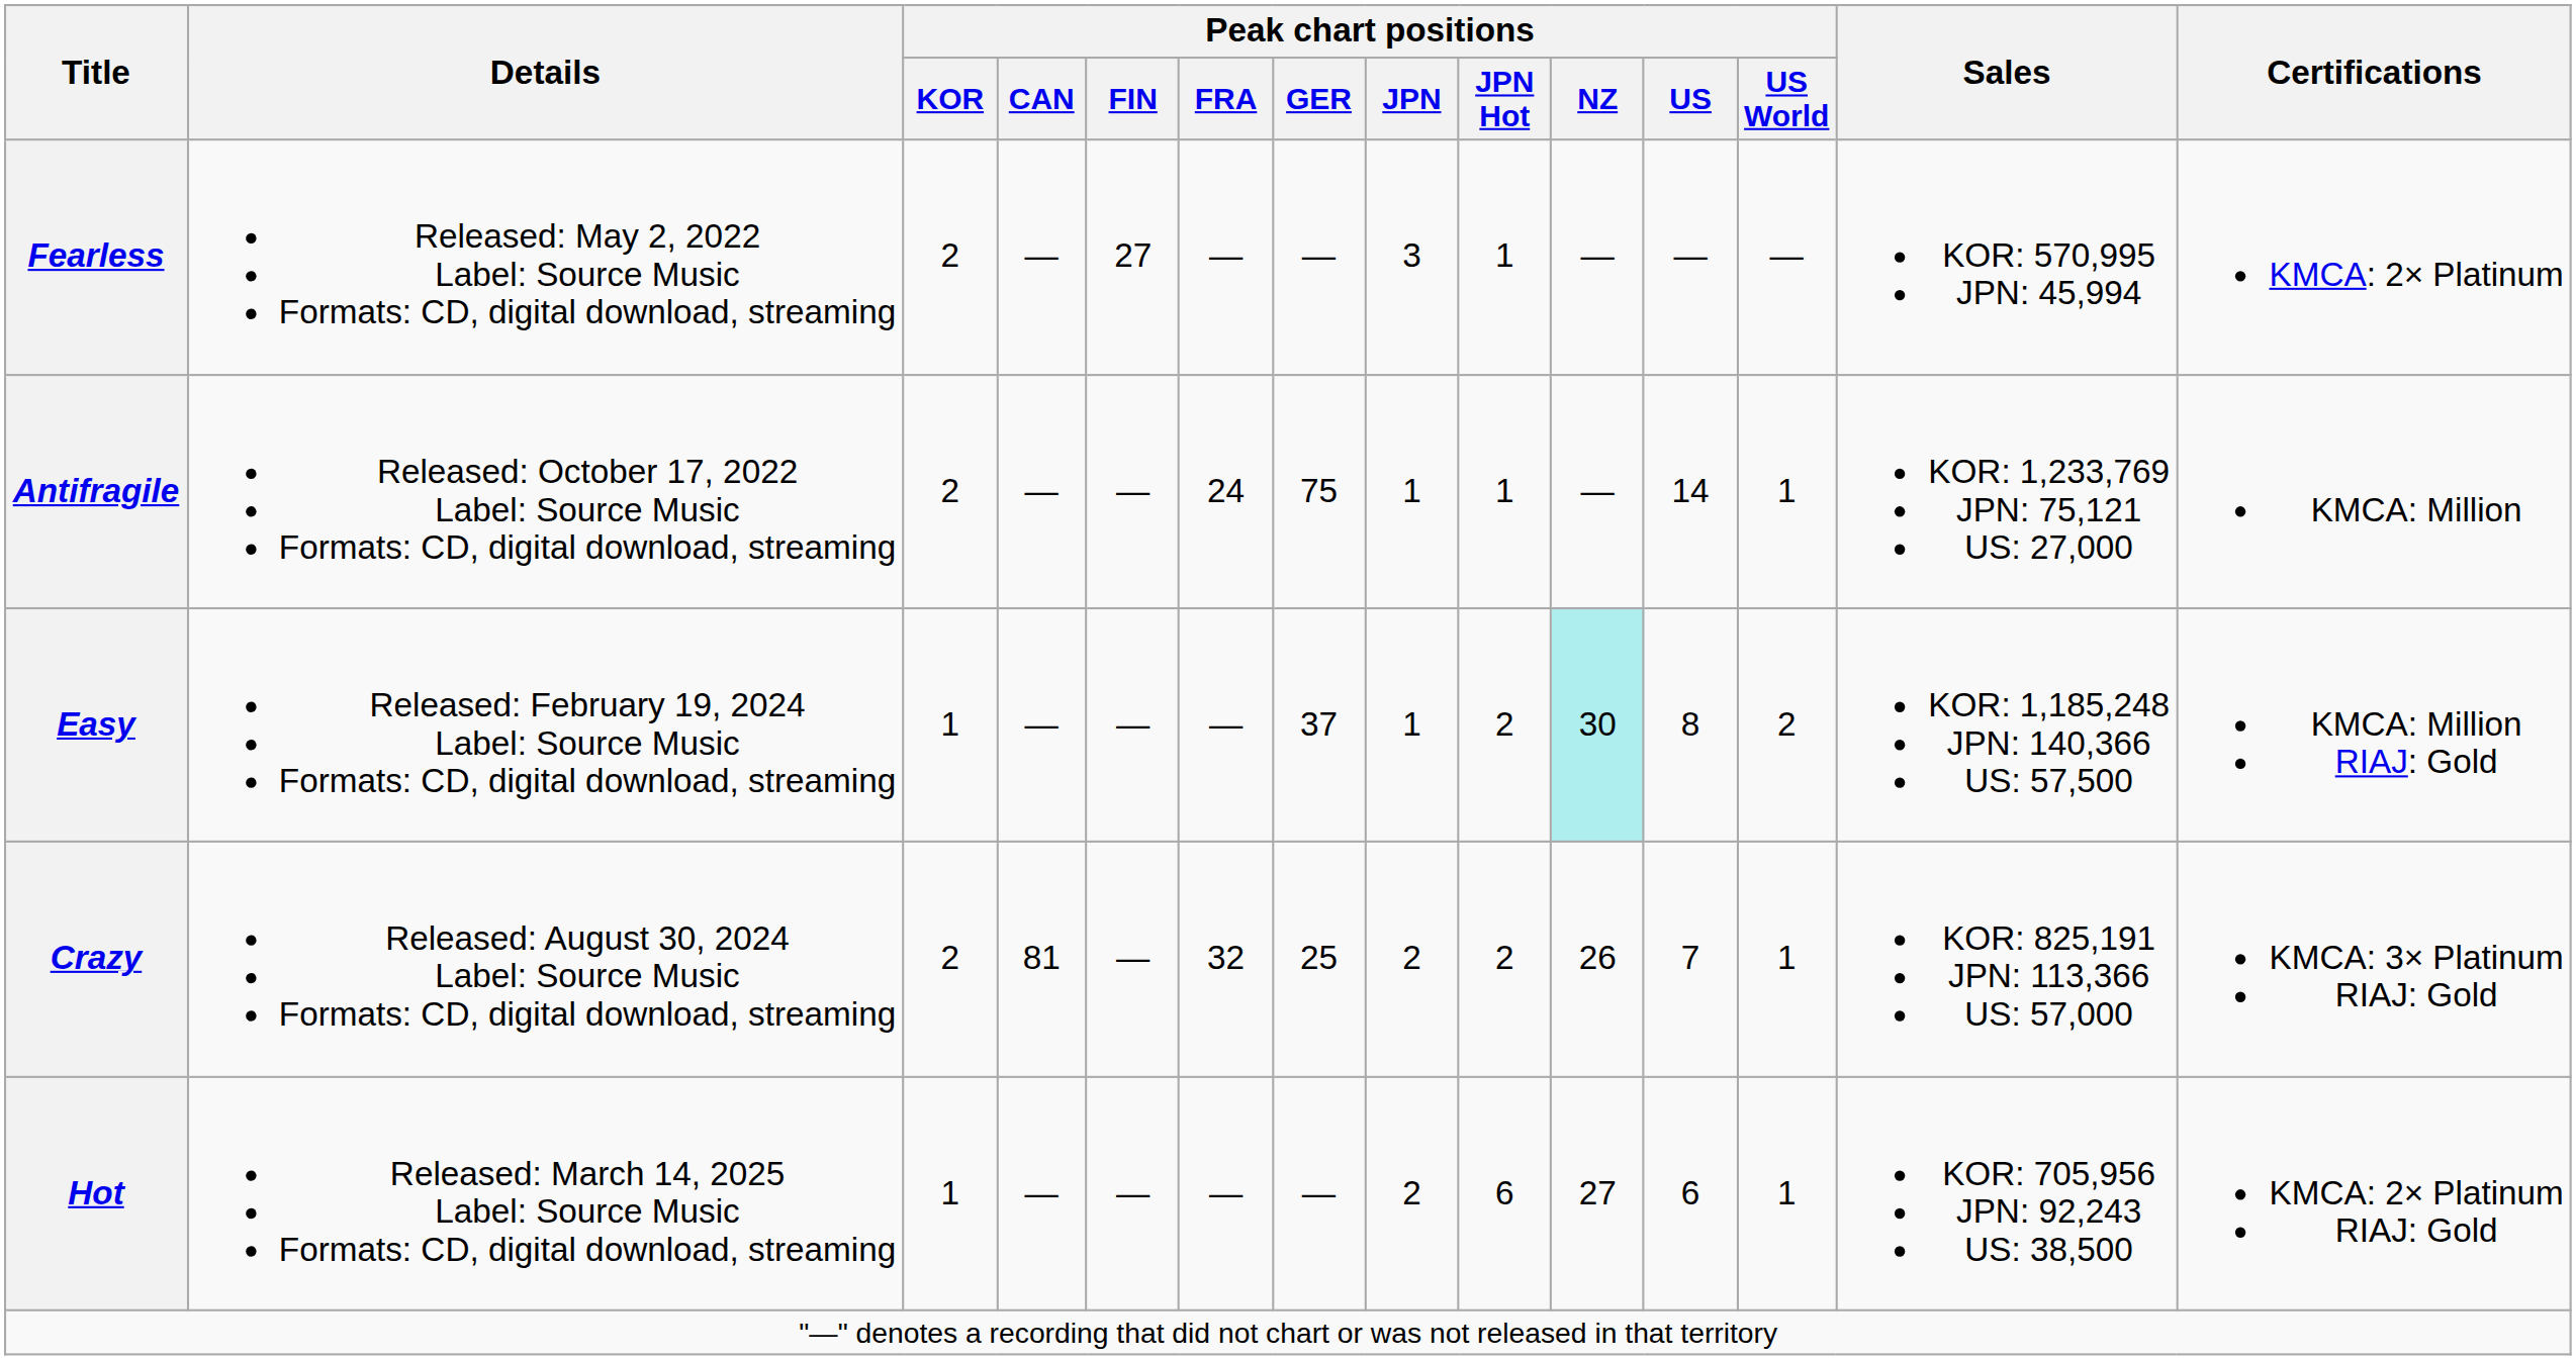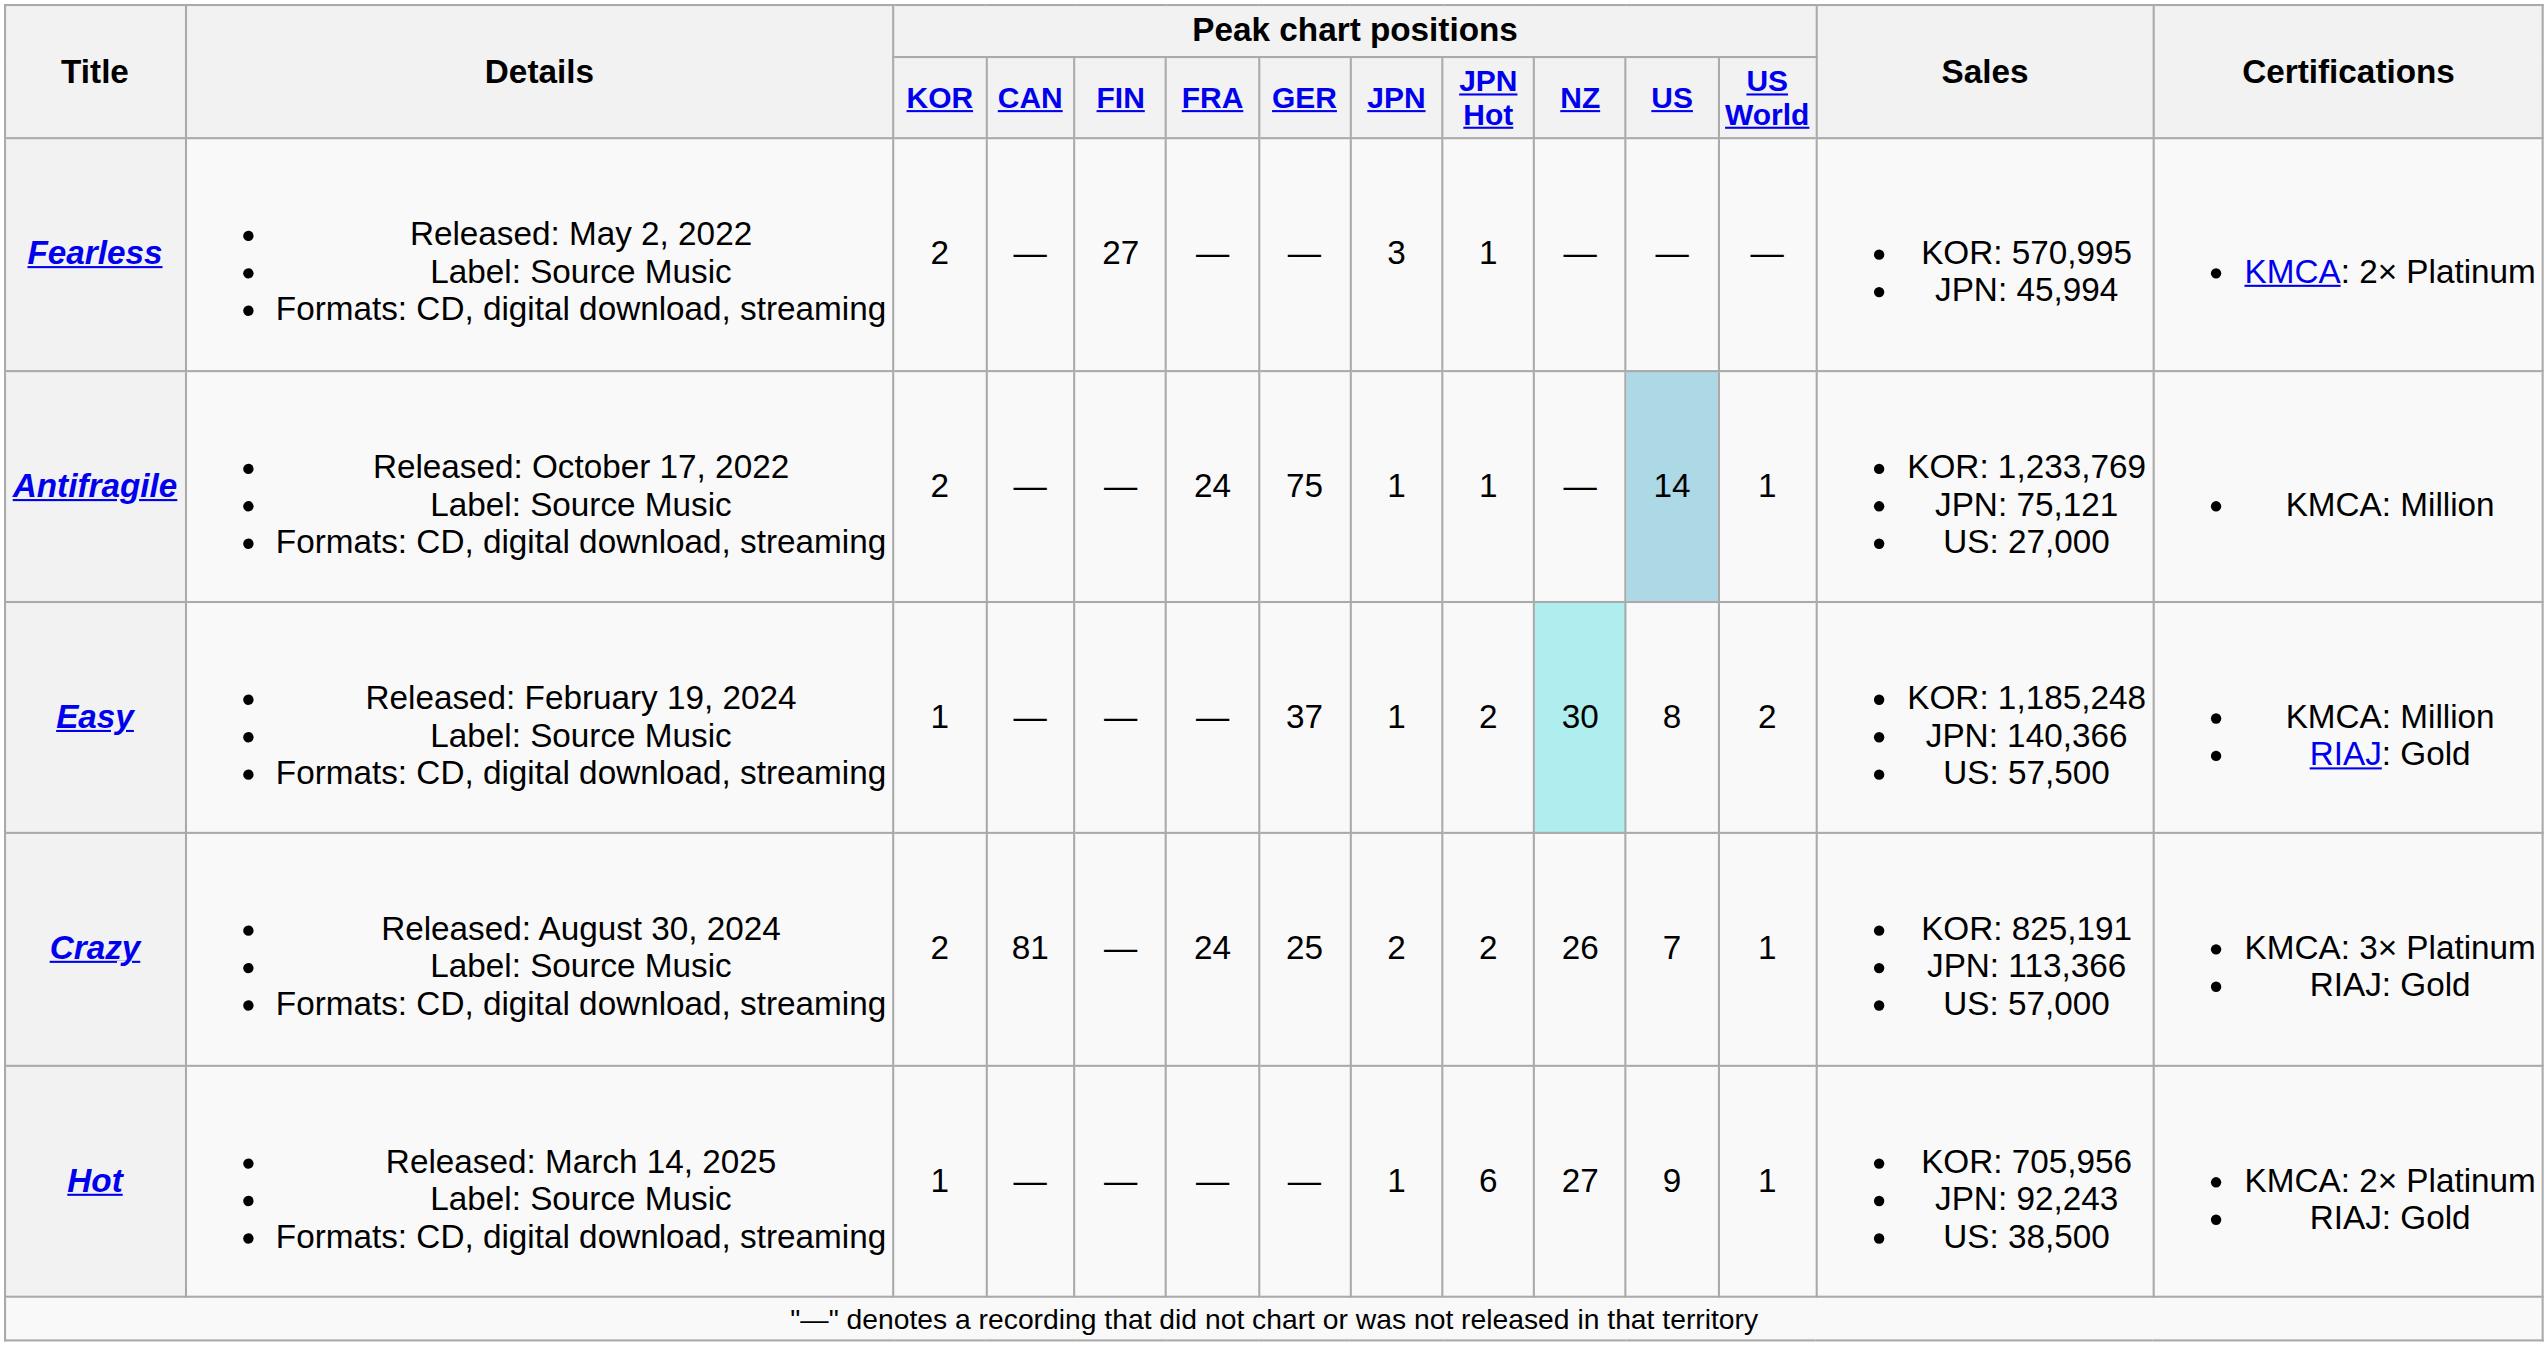 <table class="wikitable plainrowheaders" style="text-align:center">
 <tr>
 <th scope="col" rowspan="2">Title</th>
 <th scope="col" rowspan="2">Details</th>
 <th scope="col" colspan="10">Peak chart positions</th>
 <th scope="col" rowspan="2">Sales</th>
 <th scope="col" rowspan="2">Certifications</th>
 </tr>
 <tr>
 <th scope="col" style="font-size:90%; width:2.6em"><a href='#'>KOR</a><br></th>
 <th scope="col" style="font-size:90%; width:2.5em"><a href='#'>CAN</a><br></th>
 <th scope="col" style="font-size:90%; width:2.6em"><a href='#'>FIN</a><br></th>
 <th scope="col" style="font-size:90%; width:2.6em"><a href='#'>FRA</a><br></th>
 <th scope="col" style="font-size:90%; width:2.6em"><a href='#'>GER</a><br></th>
 <th scope="col" style="font-size:90%; width:2.6em"><a href='#'>JPN</a><br></th>
 <th scope="col" style="font-size:90%; width:2.6em"><a href='#'>JPN<br>Hot</a><br></th>
 <th scope="col" style="font-size:90%; width:2.6em"><a href='#'>NZ</a><br></th>
 <th scope="col" style="font-size:90%; width:2.6em"><a href='#'>US</a><br></th>
 <th scope="col" style="font-size:90%; width:2.6em"><a href='#'>US<br>World</a><br></th>
 </tr>
 <tr>
 <th scope="row"><em><a href='#'>Fearless</a></em></th>
 <td><br><ul><li>Released: May 2, 2022</li><li>Label: Source Music</li><li>Formats: CD, digital download, streaming</li></ul></td>
 <td>2</td>
 <td>—</td>
 <td>27</td>
 <td>—</td>
 <td>—</td>
 <td>3</td>
 <td>1</td>
 <td>—</td>
 <td>—</td>
 <td>—</td>
 <td><br><ul><li>KOR: 570,995</li><li>JPN: 45,994</li></ul></td>
 <td><br><ul><li><a href='#'>KMCA</a>: 2× Platinum</li></ul></td>
 </tr>
 <tr>
 <th scope="row"><em><a href='#'>Antifragile</a></em></th>
 <td><br><ul><li>Released: October 17, 2022</li><li>Label: Source Music</li><li>Formats: CD, digital download, streaming</li></ul></td>
 <td>2</td>
 <td>—</td>
 <td>—</td>
 <td>24</td>
 <td>75</td>
 <td>1</td>
 <td>1</td>
 <td>—</td>
-<td>14</td>
+<td style="background: lightblue;">14</td>
 <td>1</td>
 <td><br><ul><li>KOR: 1,233,769</li><li>JPN: 75,121</li><li>US: 27,000</li></ul></td>
 <td><br><ul><li>KMCA: Million</li></ul></td>
 </tr>
 <tr>
 <th scope="row"><em><a href='#'>Easy</a></em></th>
 <td><br><ul><li>Released: February 19, 2024</li><li>Label: Source Music</li><li>Formats: CD, digital download, streaming</li></ul></td>
 <td>1</td>
 <td>—</td>
 <td>—</td>
 <td>—</td>
 <td>37</td>
 <td>1</td>
 <td>2</td>
 <td style="background: paleturquoise;">30</td>
 <td>8</td>
 <td>2</td>
 <td><br><ul><li>KOR: 1,185,248</li><li>JPN: 140,366</li><li>US: 57,500</li></ul></td>
 <td><br><ul><li>KMCA: Million</li><li><a href='#'>RIAJ</a>: Gold</li></ul></td>
 </tr>
 <tr>
 <th scope="row"><em><a href='#'>Crazy</a></em></th>
 <td><br><ul><li>Released: August 30, 2024</li><li>Label: Source Music</li><li>Formats: CD, digital download, streaming</li></ul></td>
 <td>2</td>
 <td>81</td>
 <td>—</td>
-<td>32</td>
+<td>24</td>
 <td>25</td>
 <td>2</td>
 <td>2</td>
 <td>26</td>
 <td>7</td>
 <td>1</td>
 <td><br><ul><li>KOR: 825,191</li><li>JPN: 113,366</li><li>US: 57,000</li></ul></td>
 <td><br><ul><li>KMCA: 3× Platinum</li><li>RIAJ: Gold</li></ul></td>
 </tr>
 <tr>
 <th scope="row"><em><a href='#'>Hot</a></em></th>
 <td><br><ul><li>Released: March 14, 2025</li><li>Label: Source Music</li><li>Formats: CD, digital download, streaming</li></ul></td>
 <td>1</td>
 <td>—</td>
 <td>—</td>
 <td>—</td>
 <td>—</td>
-<td>2</td>
+<td>1</td>
 <td>6</td>
 <td>27</td>
-<td>6</td>
+<td>9</td>
 <td>1</td>
 <td><br><ul><li>KOR: 705,956</li><li>JPN: 92,243</li><li>US: 38,500</li></ul></td>
 <td><br><ul><li>KMCA: 2× Platinum</li><li>RIAJ: Gold</li></ul></td>
 </tr>
 <tr>
 <td colspan="14" style="font-size:85%">"—" denotes a recording that did not chart or was not released in that territory</td>
 </tr>
 </table>
